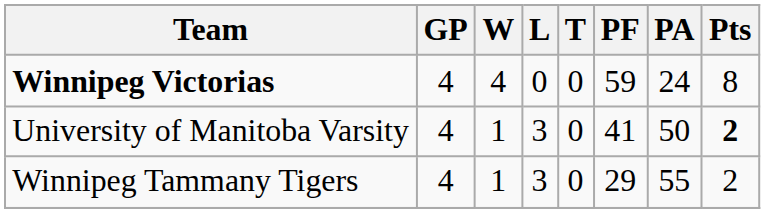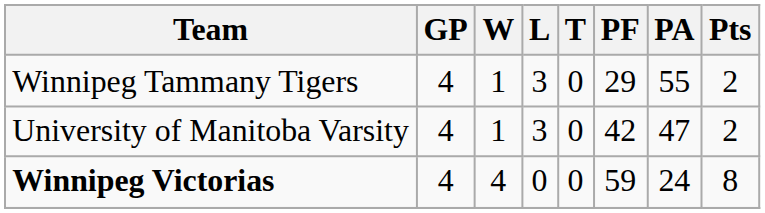 <table class="wikitable">
 <tr>
 <th>Team</th>
 <th>GP</th>
 <th>W</th>
 <th>L</th>
 <th>T</th>
 <th>PF</th>
 <th>PA</th>
 <th>Pts</th>
 </tr>
 <tr align="center">
+<td align="left">Winnipeg Tammany Tigers</td>
+<td>4</td>
+<td>1</td>
+<td>3</td>
+<td>0</td>
+<td>29</td>
+<td>55</td>
+<td>2</td>
+</tr>
+<tr align="center">
+<td align="left">University of Manitoba Varsity</td>
+<td>4</td>
+<td>1</td>
+<td>3</td>
+<td>0</td>
+<td>42</td>
+<td>47</td>
+<td>2</td>
+</tr>
+<tr align="center">
 <td align="left"><strong>Winnipeg Victorias</strong></td>
 <td>4</td>
 <td>4</td>
 <td>0</td>
 <td>0</td>
 <td>59</td>
 <td>24</td>
 <td>8</td>
 </tr>
 <tr align="center">
-<td align="left">University of Manitoba Varsity</td>
-<td>4</td>
-<td>1</td>
-<td>3</td>
-<td>0</td>
-<td>41</td>
-<td>50</td>
-<td><strong>2</strong></td>
-</tr>
-<tr align="center">
-<td align="left">Winnipeg Tammany Tigers</td>
-<td>4</td>
-<td>1</td>
-<td>3</td>
-<td>0</td>
-<td>29</td>
-<td>55</td>
-<td>2</td>
-</tr>
-<tr align="center">
 </tr>
 </table>
